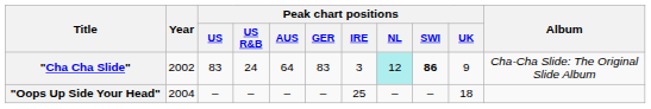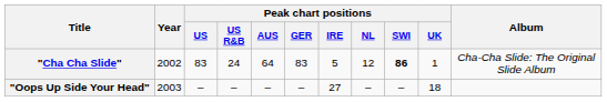 <table class="wikitable plainrowheaders" style="text-align:center;">
 <tr>
 <th scope="col" rowspan="2" style="width:14em;">Title</th>
 <th scope="col" rowspan="2">Year</th>
 <th scope="col" colspan="8">Peak chart positions</th>
 <th scope="col" rowspan="2" style="width:14em;">Album</th>
 </tr>
 <tr>
 <th style="width:3em;font-size:90%;"><a href='#'>US</a></th>
 <th style="width:3em;font-size:90%;"><a href='#'>US<br>R&B</a></th>
 <th style="width:3em;font-size:90%;"><a href='#'>AUS</a></th>
 <th style="width:3em;font-size:90%;"><a href='#'>GER</a></th>
 <th style="width:3em;font-size:90%;"><a href='#'>IRE</a></th>
 <th style="width:3em;font-size:90%;"><a href='#'>NL</a></th>
 <th style="width:3em;font-size:90%;"><a href='#'>SWI</a></th>
 <th style="width:3em;font-size:90%;"><a href='#'>UK</a></th>
 </tr>
 <tr>
 <th scope="row">"<a href='#'>Cha Cha Slide</a>"</th>
 <td>2002</td>
 <td>83</td>
 <td>24</td>
 <td>64</td>
 <td>83</td>
-<td>3</td>
-<td style="background: paleturquoise;">12</td>
+<td>5</td>
+<td>12</td>
 <td><strong>86</strong></td>
-<td>9</td>
+<td>1</td>
 <td><em>Cha-Cha Slide: The Original Slide Album</em></td>
 </tr>
 <tr>
 <th scope="row">"Oops Up Side Your Head"</th>
-<td>2004</td>
+<td>2003</td>
 <td>–</td>
 <td>–</td>
 <td>–</td>
 <td>–</td>
-<td>25</td>
+<td>27</td>
 <td>–</td>
 <td>–</td>
 <td>18</td>
 <td></td>
 </tr>
 </table>
